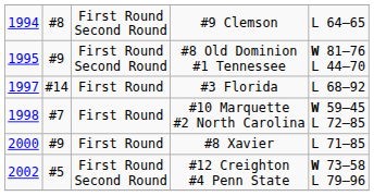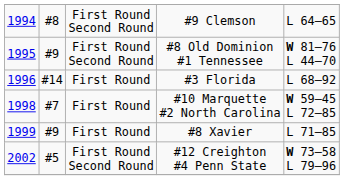 <table class="wikitable" style="text-align:center">
 <tr>
 </tr>
 <tr>
 <td rowspan=1><a href='#'>1994</a></td>
 <td>#8</td>
 <td>First Round<br>Second Round</td>
 <td>#9 Clemson</td>
 <td>L 64–65</td>
 </tr>
 <tr style="text-align:center;">
 <td rowspan=1><a href='#'>1995</a></td>
 <td>#9</td>
 <td>First Round<br>Second Round</td>
 <td>#8 Old Dominion<br>#1 Tennessee</td>
 <td><strong>W</strong> 81–76<br>L 44–70</td>
 </tr>
 <tr style="text-align:center;">
-<td rowspan=1><a href='#'>1997</a></td>
+<td rowspan=1><a href='#'>1996</a></td>
 <td>#14</td>
 <td>First Round</td>
 <td>#3 Florida</td>
 <td>L 68–92</td>
 </tr>
 <tr style="text-align:center;">
 <td rowspan=1><a href='#'>1998</a></td>
 <td>#7</td>
 <td>First Round</td>
 <td>#10 Marquette<br>#2 North Carolina</td>
 <td><strong>W</strong> 59–45<br>L 72–85</td>
 </tr>
 <tr style="text-align:center;">
-<td rowspan=1><a href='#'>2000</a></td>
+<td rowspan=1><a href='#'>1999</a></td>
 <td>#9</td>
 <td>First Round</td>
 <td>#8 Xavier</td>
 <td>L 71–85</td>
 </tr>
 <tr style="text-align:center;">
 <td rowspan=1><a href='#'>2002</a></td>
 <td>#5</td>
 <td>First Round<br>Second Round</td>
 <td>#12 Creighton<br>#4 Penn State</td>
 <td><strong>W</strong> 73–58<br>L 79–96</td>
 </tr>
 <tr style="text-align:center;">
 </tr>
 </table>
